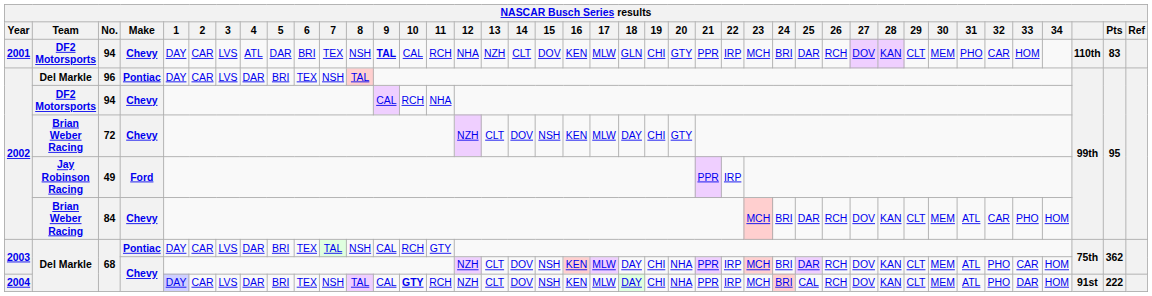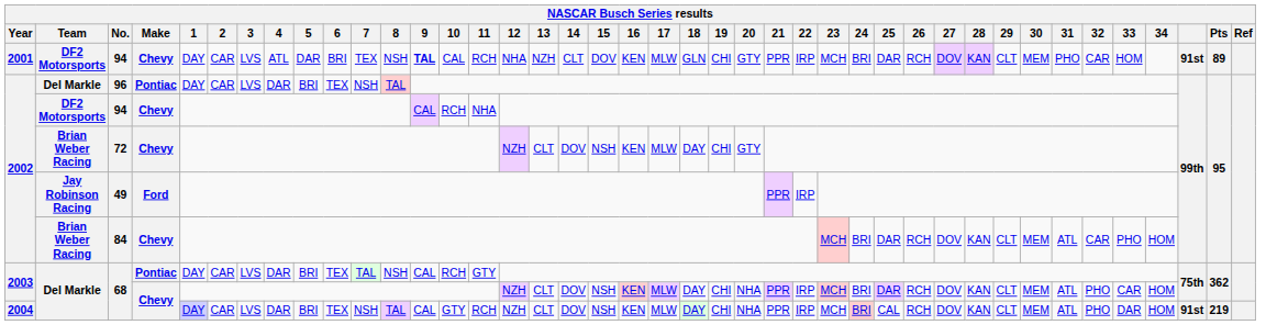 <table class="wikitable" style="text-align:center; font-size:75%">
 <tr>
 <th colspan=42><a href='#'>NASCAR Busch Series</a> results</th>
 </tr>
 <tr>
 <th>Year</th>
 <th>Team</th>
 <th>No.</th>
 <th>Make</th>
 <th>1</th>
 <th>2</th>
 <th>3</th>
 <th>4</th>
 <th>5</th>
 <th>6</th>
 <th>7</th>
 <th>8</th>
 <th>9</th>
 <th>10</th>
 <th>11</th>
 <th>12</th>
 <th>13</th>
 <th>14</th>
 <th>15</th>
 <th>16</th>
 <th>17</th>
 <th>18</th>
 <th>19</th>
 <th>20</th>
 <th>21</th>
 <th>22</th>
 <th>23</th>
 <th>24</th>
 <th>25</th>
 <th>26</th>
 <th>27</th>
 <th>28</th>
 <th>29</th>
 <th>30</th>
 <th>31</th>
 <th>32</th>
 <th>33</th>
 <th>34</th>
 <th></th>
 <th>Pts</th>
 <th>Ref</th>
 </tr>
 <tr>
 <th><a href='#'>2001</a></th>
 <th><a href='#'>DF2 Motorsports</a></th>
 <th>94</th>
 <th><a href='#'>Chevy</a></th>
 <td><a href='#'>DAY</a></td>
 <td><a href='#'>CAR</a></td>
 <td><a href='#'>LVS</a></td>
 <td><a href='#'>ATL</a></td>
 <td><a href='#'>DAR</a></td>
 <td><a href='#'>BRI</a></td>
 <td><a href='#'>TEX</a></td>
 <td><a href='#'>NSH</a></td>
 <td><strong><a href='#'>TAL</a></strong></td>
 <td><a href='#'>CAL</a></td>
 <td><a href='#'>RCH</a></td>
 <td><a href='#'>NHA</a></td>
 <td><a href='#'>NZH</a></td>
 <td><a href='#'>CLT</a></td>
 <td><a href='#'>DOV</a></td>
 <td><a href='#'>KEN</a></td>
 <td><a href='#'>MLW</a></td>
 <td><a href='#'>GLN</a></td>
 <td><a href='#'>CHI</a></td>
 <td><a href='#'>GTY</a></td>
 <td><a href='#'>PPR</a></td>
 <td><a href='#'>IRP</a></td>
 <td><a href='#'>MCH</a></td>
 <td><a href='#'>BRI</a></td>
 <td><a href='#'>DAR</a></td>
 <td><a href='#'>RCH</a></td>
 <td style="background:#EFCFFF;"><a href='#'>DOV</a><br></td>
 <td style="background:#EFCFFF;"><a href='#'>KAN</a><br></td>
 <td><a href='#'>CLT</a></td>
 <td><a href='#'>MEM</a></td>
 <td><a href='#'>PHO</a></td>
 <td><a href='#'>CAR</a></td>
 <td><a href='#'>HOM</a></td>
 <td></td>
-<th>110th</th>
-<th>83</th>
+<th>91st</th>
+<th>89</th>
 <th></th>
 </tr>
 <tr>
 <th rowspan=5><a href='#'>2002</a></th>
 <th>Del Markle</th>
 <th>96</th>
 <th><a href='#'>Pontiac</a></th>
 <td><a href='#'>DAY</a></td>
 <td><a href='#'>CAR</a></td>
 <td><a href='#'>LVS</a></td>
 <td><a href='#'>DAR</a></td>
 <td><a href='#'>BRI</a></td>
 <td><a href='#'>TEX</a></td>
 <td><a href='#'>NSH</a></td>
 <td style="background:#FFCFCF;"><a href='#'>TAL</a><br></td>
 <td colspan=26></td>
 <th rowspan=5>99th</th>
 <th rowspan=5>95</th>
 <th rowspan=5></th>
 </tr>
 <tr>
 <th><a href='#'>DF2 Motorsports</a></th>
 <th>94</th>
 <th><a href='#'>Chevy</a></th>
 <td colspan=8></td>
 <td style="background:#EFCFFF;"><a href='#'>CAL</a><br></td>
 <td><a href='#'>RCH</a></td>
 <td><a href='#'>NHA</a></td>
 <td colspan=23></td>
 </tr>
 <tr>
 <th><a href='#'>Brian Weber Racing</a></th>
 <th>72</th>
 <th><a href='#'>Chevy</a></th>
 <td colspan=11></td>
 <td style="background:#EFCFFF;"><a href='#'>NZH</a><br></td>
 <td><a href='#'>CLT</a></td>
 <td><a href='#'>DOV</a></td>
 <td><a href='#'>NSH</a></td>
 <td><a href='#'>KEN</a></td>
 <td><a href='#'>MLW</a></td>
 <td><a href='#'>DAY</a></td>
 <td><a href='#'>CHI</a></td>
 <td><a href='#'>GTY</a></td>
 <td colspan=14></td>
 </tr>
 <tr>
 <th><a href='#'>Jay Robinson Racing</a></th>
 <th>49</th>
 <th><a href='#'>Ford</a></th>
 <td colspan=20></td>
 <td style="background:#EFCFFF;"><a href='#'>PPR</a><br></td>
 <td><a href='#'>IRP</a></td>
 <td colspan=12></td>
 </tr>
 <tr>
 <th><a href='#'>Brian Weber Racing</a></th>
 <th>84</th>
 <th><a href='#'>Chevy</a></th>
 <td colspan=22></td>
 <td style="background:#FFCFCF;"><a href='#'>MCH</a><br></td>
 <td><a href='#'>BRI</a></td>
 <td><a href='#'>DAR</a></td>
 <td><a href='#'>RCH</a></td>
 <td><a href='#'>DOV</a></td>
 <td><a href='#'>KAN</a></td>
 <td><a href='#'>CLT</a></td>
 <td><a href='#'>MEM</a></td>
 <td><a href='#'>ATL</a></td>
 <td><a href='#'>CAR</a></td>
 <td><a href='#'>PHO</a></td>
 <td><a href='#'>HOM</a></td>
 </tr>
 <tr>
 <th rowspan=2><a href='#'>2003</a></th>
 <th rowspan=3>Del Markle</th>
 <th rowspan=3>68</th>
 <th><a href='#'>Pontiac</a></th>
 <td><a href='#'>DAY</a></td>
 <td><a href='#'>CAR</a></td>
 <td><a href='#'>LVS</a></td>
 <td><a href='#'>DAR</a></td>
 <td><a href='#'>BRI</a></td>
 <td><a href='#'>TEX</a></td>
 <td style="background:#DFFFDF;"><a href='#'>TAL</a><br></td>
 <td><a href='#'>NSH</a></td>
 <td><a href='#'>CAL</a></td>
 <td><a href='#'>RCH</a></td>
 <td><a href='#'>GTY</a></td>
 <td colspan=23></td>
 <th rowspan=2>75th</th>
 <th rowspan=2>362</th>
 <th rowspan=2></th>
 </tr>
 <tr>
 <th rowspan=2><a href='#'>Chevy</a></th>
 <td colspan=11></td>
 <td style="background:#EFCFFF;"><a href='#'>NZH</a><br></td>
 <td><a href='#'>CLT</a></td>
 <td><a href='#'>DOV</a></td>
 <td><a href='#'>NSH</a></td>
 <td style="background:#FFCFCF;"><a href='#'>KEN</a><br></td>
 <td style="background:#EFCFFF;"><a href='#'>MLW</a><br></td>
 <td><a href='#'>DAY</a></td>
 <td><a href='#'>CHI</a></td>
 <td><a href='#'>NHA</a></td>
 <td style="background:#EFCFFF;"><a href='#'>PPR</a><br></td>
 <td><a href='#'>IRP</a></td>
 <td style="background:#FFCFCF;"><a href='#'>MCH</a><br></td>
 <td><a href='#'>BRI</a></td>
 <td style="background:#EFCFFF;"><a href='#'>DAR</a><br></td>
 <td><a href='#'>RCH</a></td>
 <td><a href='#'>DOV</a></td>
 <td><a href='#'>KAN</a></td>
 <td><a href='#'>CLT</a></td>
 <td><a href='#'>MEM</a></td>
 <td><a href='#'>ATL</a></td>
 <td><a href='#'>PHO</a></td>
 <td><a href='#'>CAR</a></td>
 <td><a href='#'>HOM</a></td>
 </tr>
 <tr>
 <th><a href='#'>2004</a></th>
 <td style="background:#CFCFFF;"><a href='#'>DAY</a><br></td>
 <td><a href='#'>CAR</a></td>
 <td><a href='#'>LVS</a></td>
 <td><a href='#'>DAR</a></td>
 <td><a href='#'>BRI</a></td>
 <td><a href='#'>TEX</a></td>
 <td><a href='#'>NSH</a></td>
 <td style="background:#EFCFFF;"><a href='#'>TAL</a><br></td>
 <td><a href='#'>CAL</a></td>
-<td><strong><a href='#'>GTY</a></strong></td>
+<td><a href='#'>GTY</a></td>
 <td><a href='#'>RCH</a></td>
 <td><a href='#'>NZH</a></td>
 <td><a href='#'>CLT</a></td>
 <td><a href='#'>DOV</a></td>
 <td><a href='#'>NSH</a></td>
 <td><a href='#'>KEN</a></td>
 <td><a href='#'>MLW</a></td>
 <td style="background:#DFFFDF;"><a href='#'>DAY</a><br></td>
 <td><a href='#'>CHI</a></td>
 <td><a href='#'>NHA</a></td>
 <td><a href='#'>PPR</a></td>
 <td><a href='#'>IRP</a></td>
 <td><a href='#'>MCH</a></td>
 <td style="background:#FFCFCF;"><a href='#'>BRI</a><br></td>
 <td><a href='#'>CAL</a></td>
 <td><a href='#'>RCH</a></td>
 <td><a href='#'>DOV</a></td>
 <td><a href='#'>KAN</a></td>
 <td><a href='#'>CLT</a></td>
 <td><a href='#'>MEM</a></td>
 <td><a href='#'>ATL</a></td>
 <td><a href='#'>PHO</a></td>
 <td><a href='#'>DAR</a></td>
 <td><a href='#'>HOM</a></td>
 <th>91st</th>
-<th>222</th>
+<th>219</th>
 <th></th>
 </tr>
 </table>
